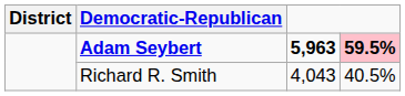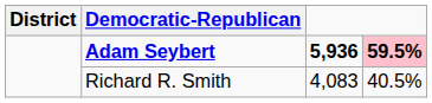 <table class=wikitable>
 <tr>
 <th>District</th>
 <th><a href='#'>Democratic-Republican</a></th>
 </tr>
 <tr>
 <td rowspan=2></td>
 <td><strong><a href='#'>Adam Seybert</a></strong></td>
-<td><strong>5,963</strong></td>
+<td><strong>5,936</strong></td>
 <td style="background: pink;"><strong>59.5%</strong></td>
 </tr>
 <tr>
 <td>Richard R. Smith</td>
-<td>4,043</td>
+<td>4,083</td>
 <td>40.5%</td>
 </tr>
 </table>
